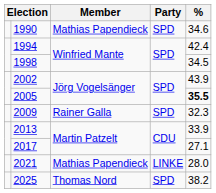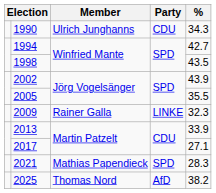 <table class=wikitable>
 <tr>
 <th colspan=2>Election</th>
 <th>Member</th>
 <th>Party</th>
 <th>%</th>
 </tr>
 <tr>
 <td bgcolor=></td>
 <td><a href='#'>1990</a></td>
-<td><a href='#'>Mathias Papendieck</a></td>
-<td><a href='#'>SPD</a></td>
-<td align=right>34.6</td>
+<td><a href='#'>Ulrich Junghanns</a></td>
+<td><a href='#'>CDU</a></td>
+<td align=right>34.3</td>
 </tr>
 <tr>
 <td rowspan=2 bgcolor=></td>
 <td><a href='#'>1994</a></td>
 <td rowspan=2><a href='#'>Winfried Mante</a></td>
 <td rowspan=2><a href='#'>SPD</a></td>
-<td align=right>42.4</td>
+<td align=right>42.7</td>
 </tr>
 <tr>
 <td><a href='#'>1998</a></td>
-<td align=right>34.5</td>
+<td align=right>43.5</td>
 </tr>
 <tr>
 <td rowspan=2 bgcolor=></td>
 <td><a href='#'>2002</a></td>
 <td rowspan=2><a href='#'>Jörg Vogelsänger</a></td>
 <td rowspan=2><a href='#'>SPD</a></td>
 <td align=right>43.9</td>
 </tr>
 <tr>
 <td><a href='#'>2005</a></td>
-<td align=right><strong>35.5</strong></td>
+<td align=right>35.5</td>
 </tr>
 <tr>
 <td bgcolor=></td>
 <td><a href='#'>2009</a></td>
 <td><a href='#'>Rainer Galla</a></td>
-<td><a href='#'>SPD</a></td>
+<td><a href='#'>LINKE</a></td>
 <td align=right>32.3</td>
 </tr>
 <tr>
 <td rowspan=2 bgcolor=></td>
 <td><a href='#'>2013</a></td>
 <td rowspan=2><a href='#'>Martin Patzelt</a></td>
 <td rowspan=2><a href='#'>CDU</a></td>
 <td align=right>33.9</td>
 </tr>
 <tr>
 <td><a href='#'>2017</a></td>
 <td align=right>27.1</td>
 </tr>
 <tr>
 <td bgcolor=></td>
 <td><a href='#'>2021</a></td>
 <td><a href='#'>Mathias Papendieck</a></td>
-<td><a href='#'>LINKE</a></td>
-<td align=right>28.0</td>
+<td><a href='#'>SPD</a></td>
+<td align=right>28.3</td>
 </tr>
 <tr>
 <td bgcolor=></td>
 <td><a href='#'>2025</a></td>
 <td><a href='#'>Thomas Nord</a></td>
-<td><a href='#'>SPD</a></td>
+<td><a href='#'>AfD</a></td>
 <td align=right>38.2</td>
 </tr>
 </table>
